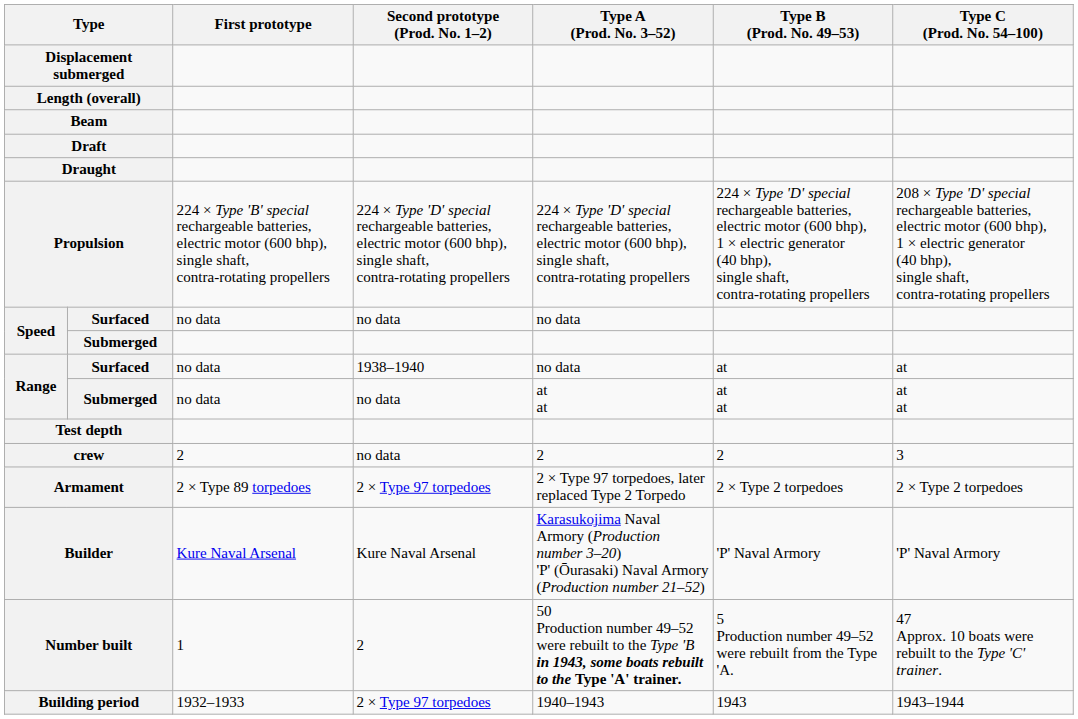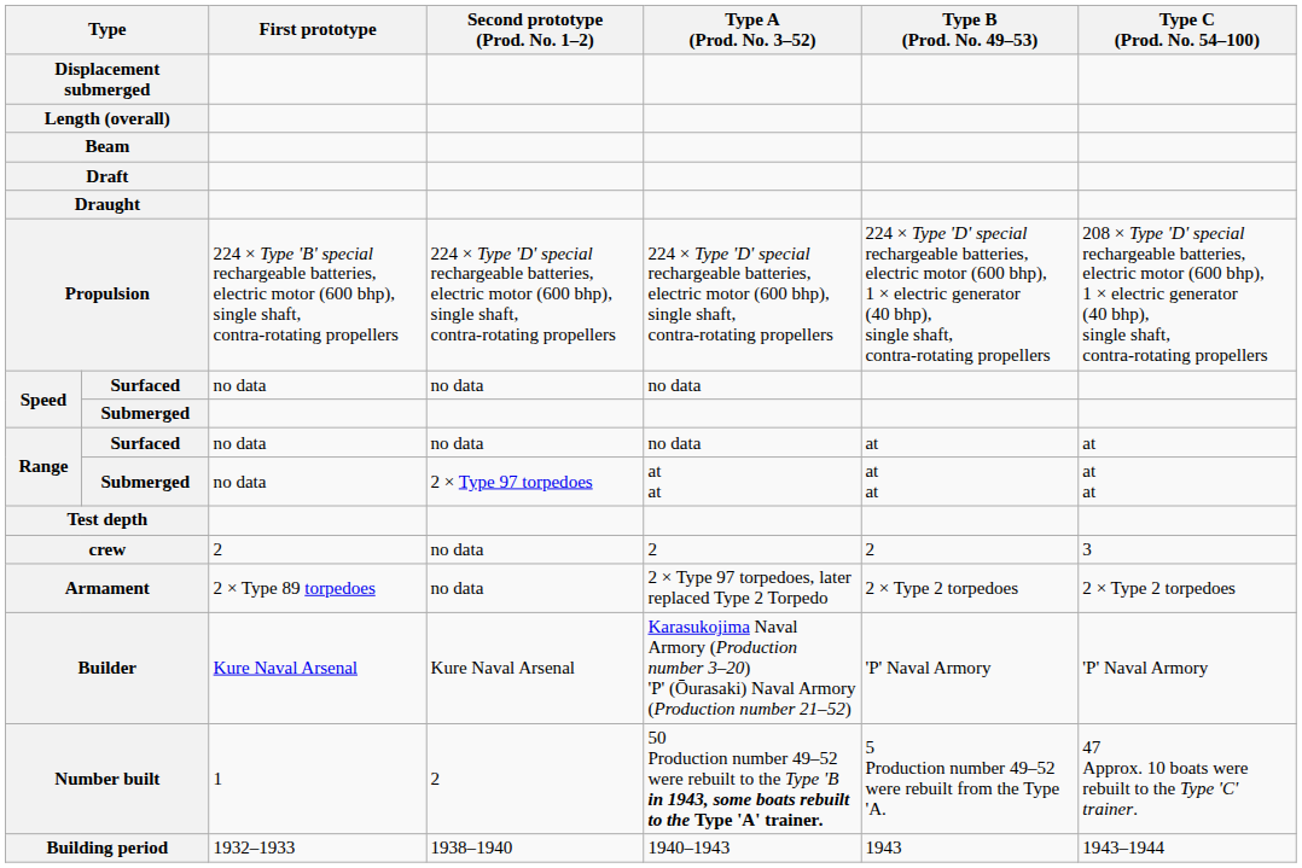 <table class="wikitable" width="90%">
 <tr>
 <th width="15%" colspan="2">Type</th>
 <th width="16%">First prototype</th>
 <th width="16%">Second prototype<br> (Prod. No. 1–2)</th>
 <th width="16%">Type A<br> (Prod. No. 3–52)</th>
 <th width="16%">Type B<br> (Prod. No. 49–53)</th>
 <th width="16%">Type C<br> (Prod. No. 54–100)</th>
 </tr>
 <tr>
 <th colspan="2">Displacement<br>submerged</th>
 <td></td>
 <td></td>
 <td></td>
 <td></td>
 <td></td>
 </tr>
 <tr>
 <th colspan="2">Length (overall)</th>
 <td></td>
 <td></td>
 <td></td>
 <td></td>
 <td></td>
 </tr>
 <tr>
 <th colspan="2">Beam</th>
 <td></td>
 <td></td>
 <td></td>
 <td></td>
 <td></td>
 </tr>
 <tr>
 <th colspan="2">Draft</th>
 <td></td>
 <td></td>
 <td></td>
 <td></td>
 <td></td>
 </tr>
 <tr>
 <th colspan="2">Draught</th>
 <td></td>
 <td></td>
 <td></td>
 <td></td>
 <td></td>
 </tr>
 <tr>
 <th colspan="2">Propulsion</th>
 <td>224 × <em>Type 'B' special</em> rechargeable batteries,<br>electric motor (600 bhp),<br>single shaft,<br>contra-rotating propellers</td>
 <td>224 × <em>Type 'D' special</em> rechargeable batteries,<br>electric motor (600 bhp),<br>single shaft,<br>contra-rotating propellers</td>
 <td>224 × <em>Type 'D' special</em> rechargeable batteries,<br>electric motor (600 bhp),<br>single shaft,<br>contra-rotating propellers</td>
 <td>224 × <em>Type 'D' special</em> rechargeable batteries,<br>electric motor (600 bhp),<br>1 × electric generator (40 bhp),<br>single shaft,<br>contra-rotating propellers</td>
 <td>208 × <em>Type 'D' special</em> rechargeable batteries,<br>electric motor (600 bhp),<br>1 × electric generator (40 bhp),<br>single shaft,<br>contra-rotating propellers</td>
 </tr>
 <tr>
 <th rowspan="2">Speed</th>
 <th>Surfaced</th>
 <td>no data</td>
 <td>no data</td>
 <td>no data</td>
 <td></td>
 <td></td>
 </tr>
 <tr>
 <th>Submerged</th>
 <td></td>
 <td></td>
 <td></td>
 <td></td>
 <td></td>
 </tr>
 <tr>
 <th rowspan="2">Range</th>
 <th>Surfaced</th>
 <td>no data</td>
-<td>1938–1940</td>
+<td>no data</td>
 <td>no data</td>
 <td> at </td>
 <td> at </td>
 </tr>
 <tr>
 <th>Submerged</th>
 <td>no data</td>
-<td>no data</td>
+<td>2 ×  <a href='#'>Type 97 torpedoes</a></td>
 <td> at <br> at </td>
 <td> at <br> at </td>
 <td> at <br> at </td>
 </tr>
 <tr>
 <th colspan="2">Test depth</th>
 <td></td>
 <td></td>
 <td></td>
 <td></td>
 <td></td>
 </tr>
 <tr>
 <th colspan="2">crew</th>
 <td>2</td>
 <td>no data</td>
 <td>2</td>
 <td>2</td>
 <td>3</td>
 </tr>
 <tr>
 <th colspan="2">Armament</th>
 <td>2 ×  Type 89 <a href='#'>torpedoes</a></td>
-<td>2 ×  <a href='#'>Type 97 torpedoes</a></td>
+<td>no data</td>
 <td>2 ×  Type 97 torpedoes, later replaced Type 2 Torpedo</td>
 <td>2 ×  Type 2 torpedoes</td>
 <td>2 ×  Type 2 torpedoes</td>
 </tr>
 <tr>
 <th colspan="2">Builder</th>
 <td><a href='#'>Kure Naval Arsenal</a></td>
 <td>Kure Naval Arsenal</td>
 <td><a href='#'>Karasukojima</a> Naval Armory (<em>Production number 3–20</em>)<br>'P' (Ōurasaki) Naval Armory (<em>Production number 21–52</em>)</td>
 <td>'P' Naval Armory</td>
 <td>'P' Naval Armory</td>
 </tr>
 <tr>
 <th colspan="2">Number built</th>
 <td>1</td>
 <td>2</td>
 <td>50<br>Production number 49–52 were rebuilt to the <em>Type 'B<strong> in 1943, some boats rebuilt to the </em>Type 'A' trainer<em>.</td>
 <td>5<br>Production number 49–52 were rebuilt from the </em>Type 'A</strong>.</td>
 <td>47<br>Approx. 10 boats were rebuilt to the <em>Type 'C' trainer</em>.</td>
 </tr>
 <tr>
 <th colspan="2">Building period</th>
 <td>1932–1933</td>
-<td>2 ×  <a href='#'>Type 97 torpedoes</a></td>
+<td>1938–1940</td>
 <td>1940–1943</td>
 <td>1943</td>
 <td>1943–1944</td>
 </tr>
 </table>
